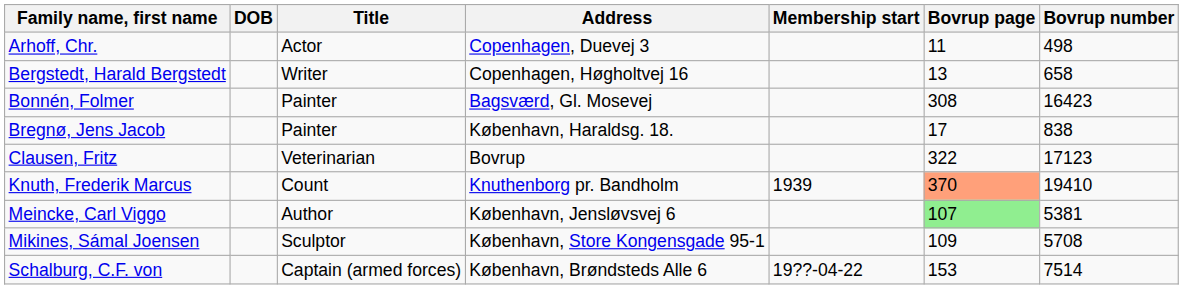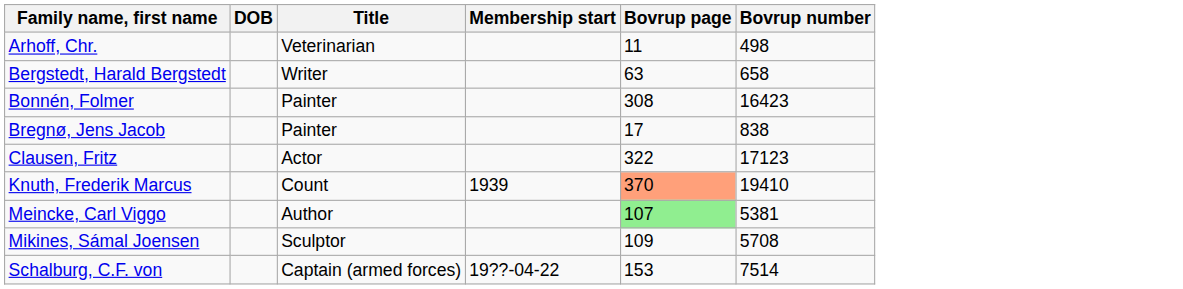 <table class="wikitable sortable">
 <tr>
 <th>Family name, first name</th>
 <th>DOB</th>
 <th>Title</th>
-<th>Address</th>
 <th>Membership start</th>
 <th>Bovrup page</th>
 <th>Bovrup number</th>
 </tr>
 <tr>
 <td><a href='#'>Arhoff, Chr.</a></td>
 <td></td>
-<td>Actor</td>
-<td><a href='#'>Copenhagen</a>, Duevej 3</td>
+<td>Veterinarian</td>
 <td></td>
 <td>11</td>
 <td>498</td>
 </tr>
 <tr>
 <td><a href='#'>Bergstedt, Harald Bergstedt</a></td>
 <td></td>
 <td>Writer</td>
-<td>Copenhagen, Høgholtvej 16</td>
 <td></td>
-<td>13</td>
+<td>63</td>
 <td>658</td>
 </tr>
 <tr>
 <td><a href='#'>Bonnén, Folmer</a></td>
 <td></td>
 <td>Painter</td>
-<td><a href='#'>Bagsværd</a>, Gl. Mosevej</td>
 <td></td>
 <td>308</td>
 <td>16423</td>
 </tr>
 <tr>
 <td><a href='#'>Bregnø, Jens Jacob</a></td>
 <td></td>
 <td>Painter</td>
-<td>København, Haraldsg. 18.</td>
 <td></td>
 <td>17</td>
 <td>838</td>
 </tr>
 <tr>
 <td><a href='#'>Clausen, Fritz</a></td>
 <td></td>
-<td>Veterinarian</td>
-<td>Bovrup</td>
+<td>Actor</td>
 <td></td>
 <td>322</td>
 <td>17123</td>
 </tr>
 <tr>
 <td><a href='#'>Knuth, Frederik Marcus</a></td>
 <td></td>
 <td>Count</td>
-<td><a href='#'>Knuthenborg</a> pr. Bandholm</td>
 <td>1939</td>
 <td style="background: lightsalmon;">370</td>
 <td>19410</td>
 </tr>
 <tr>
 <td><a href='#'>Meincke, Carl Viggo</a></td>
 <td></td>
 <td>Author</td>
-<td>København, Jensløvsvej 6</td>
 <td></td>
 <td style="background: lightgreen;">107</td>
 <td>5381</td>
 </tr>
 <tr>
 <td><a href='#'>Mikines, Sámal Joensen</a></td>
 <td></td>
 <td>Sculptor</td>
-<td>København, <a href='#'>Store Kongensgade</a> 95-1</td>
 <td></td>
 <td>109</td>
 <td>5708</td>
 </tr>
 <tr>
 <td><a href='#'>Schalburg, C.F. von</a></td>
 <td></td>
 <td>Captain (armed forces)</td>
-<td>København, Brøndsteds Alle 6</td>
 <td>19??-04-22</td>
 <td>153</td>
 <td>7514</td>
 </tr>
 </table>
